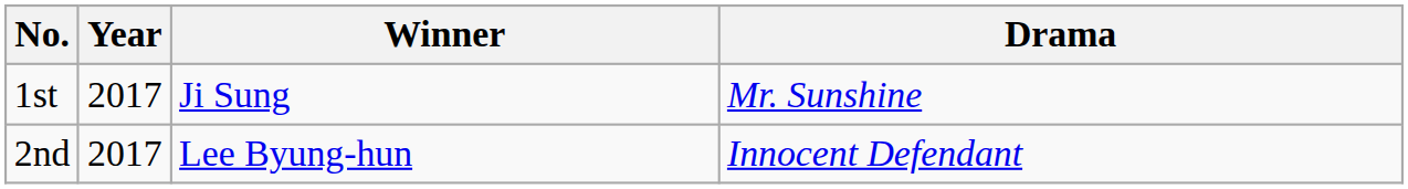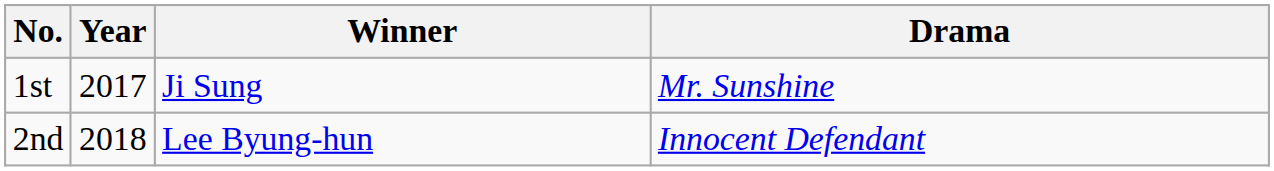 <table class="wikitable" style="width:600px">
 <tr>
 <th width=10>No.</th>
 <th width=10>Year</th>
 <th>Winner</th>
 <th>Drama</th>
 </tr>
 <tr>
 <td>1st</td>
 <td>2017</td>
 <td><a href='#'>Ji Sung</a></td>
 <td><em><a href='#'>Mr. Sunshine</a></em></td>
 </tr>
 <tr>
 <td>2nd</td>
-<td>2017</td>
+<td>2018</td>
 <td><a href='#'>Lee Byung-hun</a></td>
 <td><em><a href='#'>Innocent Defendant</a></em></td>
 </tr>
 </table>
